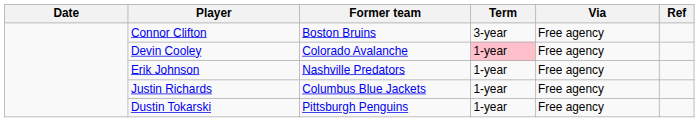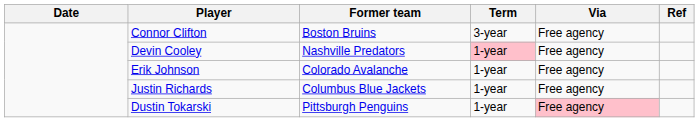 <table class="wikitable">
 <tr style="background:#ddd; text-align:center;">
 <th style="width: 10em;">Date</th>
 <th style="width: 14em;">Player</th>
 <th style="width: 14em;">Former team</th>
 <th style="width: 5em;">Term</th>
 <th style="width: 10em;">Via</th>
 <th style="width: 2.5em;">Ref</th>
 </tr>
 <tr>
 <td rowspan=5></td>
 <td><a href='#'>Connor Clifton</a></td>
 <td><a href='#'>Boston Bruins</a></td>
 <td>3-year</td>
 <td>Free agency</td>
 <td></td>
 </tr>
 <tr>
 <td><a href='#'>Devin Cooley</a></td>
-<td><a href='#'>Colorado Avalanche</a></td>
+<td><a href='#'>Nashville Predators</a></td>
 <td style="background: pink;">1-year</td>
 <td>Free agency</td>
 <td></td>
 </tr>
 <tr>
 <td><a href='#'>Erik Johnson</a></td>
-<td><a href='#'>Nashville Predators</a></td>
+<td><a href='#'>Colorado Avalanche</a></td>
 <td>1-year</td>
 <td>Free agency</td>
 <td></td>
 </tr>
 <tr>
 <td><a href='#'>Justin Richards</a></td>
 <td><a href='#'>Columbus Blue Jackets</a></td>
 <td>1-year</td>
 <td>Free agency</td>
 <td></td>
 </tr>
 <tr>
 <td><a href='#'>Dustin Tokarski</a></td>
 <td><a href='#'>Pittsburgh Penguins</a></td>
 <td>1-year</td>
-<td>Free agency</td>
+<td style="background: pink;">Free agency</td>
 <td></td>
 </tr>
 </table>
